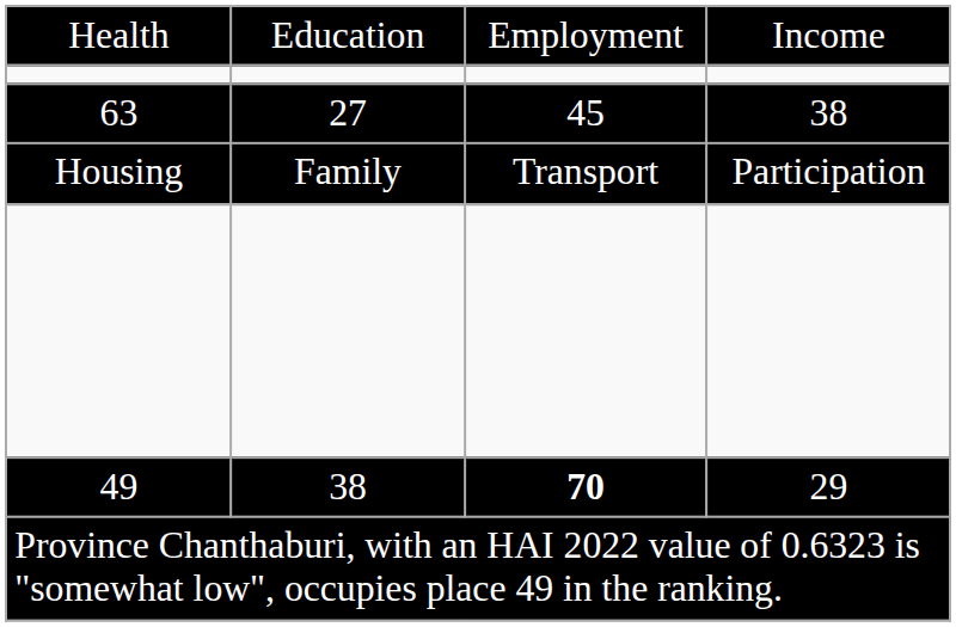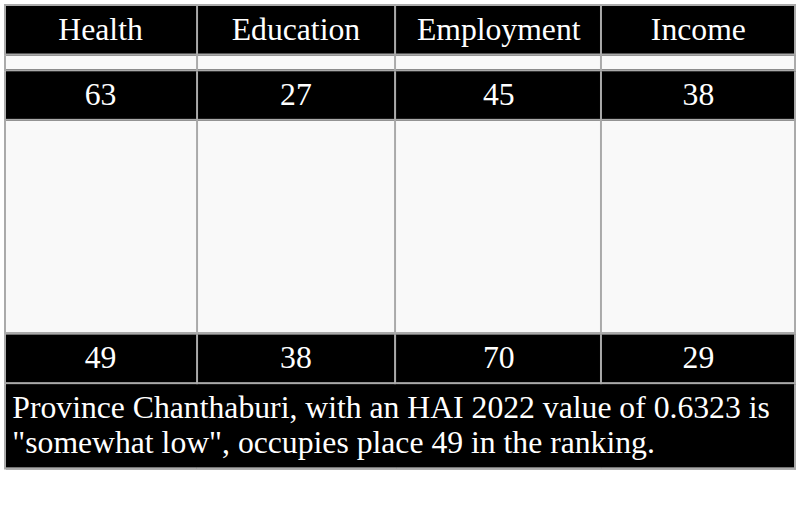 <table class="wikitable floatright" style="width:400px;">
 <tr>
 <td style="text-align:center; width:100px; background:black; color:white;">Health</td>
 <td style="text-align:center; width:100px; background:black; color:white;">Education</td>
 <td style="text-align:center; width:100px; background:black; color:white;">Employment</td>
 <td style="text-align:center; width:100px; background:black; color:white;">Income</td>
 </tr>
 <tr>
 <td></td>
 <td></td>
 <td></td>
 <td></td>
 </tr>
 <tr>
 <td style="text-align:center; background:black; color:white;">63</td>
 <td style="text-align:center; background:black; color:white;">27</td>
 <td style="text-align:center; background:black; color:white;">45</td>
 <td style="text-align:center; background:black; color:white;">38</td>
 </tr>
 <tr>
-<td style="text-align:center; background:black; color:white;">Housing</td>
-<td style="text-align:center; background:black; color:white;">Family</td>
-<td style="text-align:center; background:black; color:white;">Transport</td>
-<td style="text-align:center; background:black; color:white;">Participation</td>
-</tr>
-<tr>
 <td style="height:100px;"></td>
 <td></td>
 <td></td>
 <td></td>
 </tr>
 <tr>
 <td style="text-align:center; background:black; color:white;">49</td>
 <td style="text-align:center; background:black; color:white;">38</td>
-<td style="text-align:center; background:black; color:white;"><strong>70</strong></td>
+<td style="text-align:center; background:black; color:white;">70</td>
 <td style="text-align:center; background:black; color:white;">29</td>
 </tr>
 <tr>
 <td colspan="4"; style="background:black; color:white;">Province Chanthaburi, with an HAI 2022 value of 0.6323 is "somewhat low", occupies place 49 in the ranking.</td>
 </tr>
 </table>
